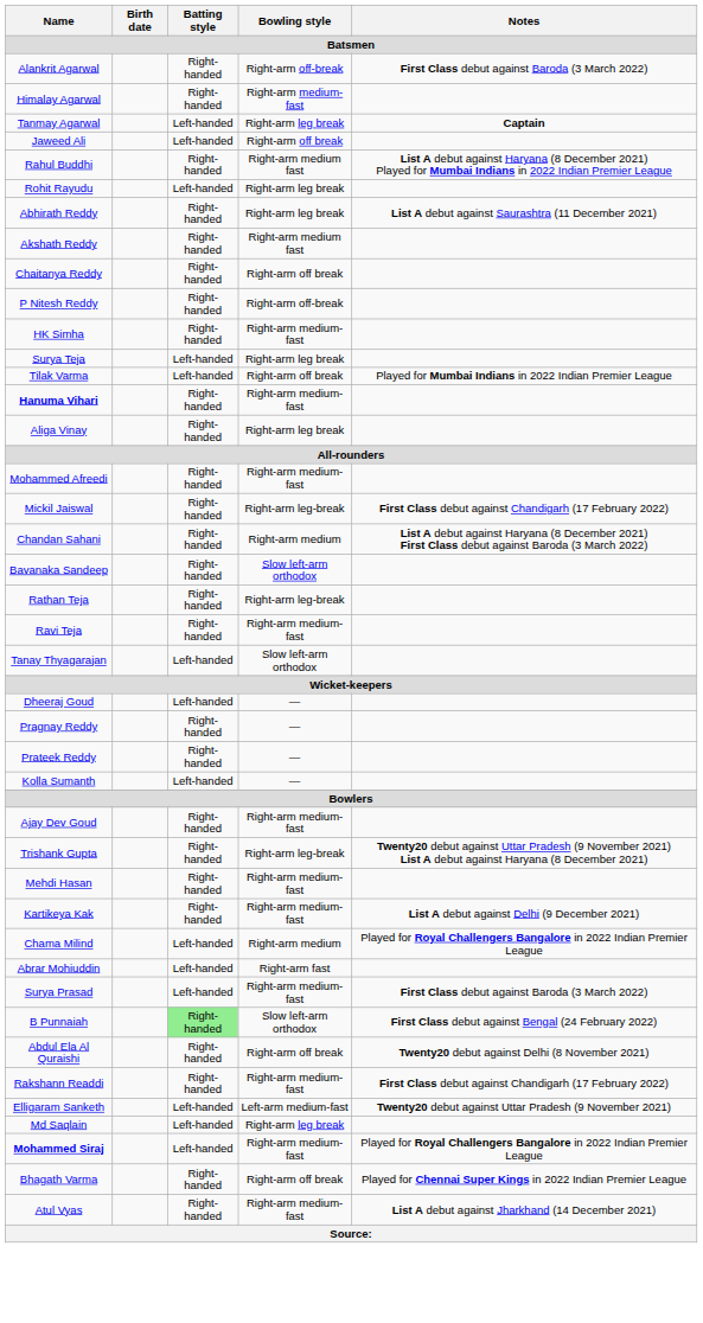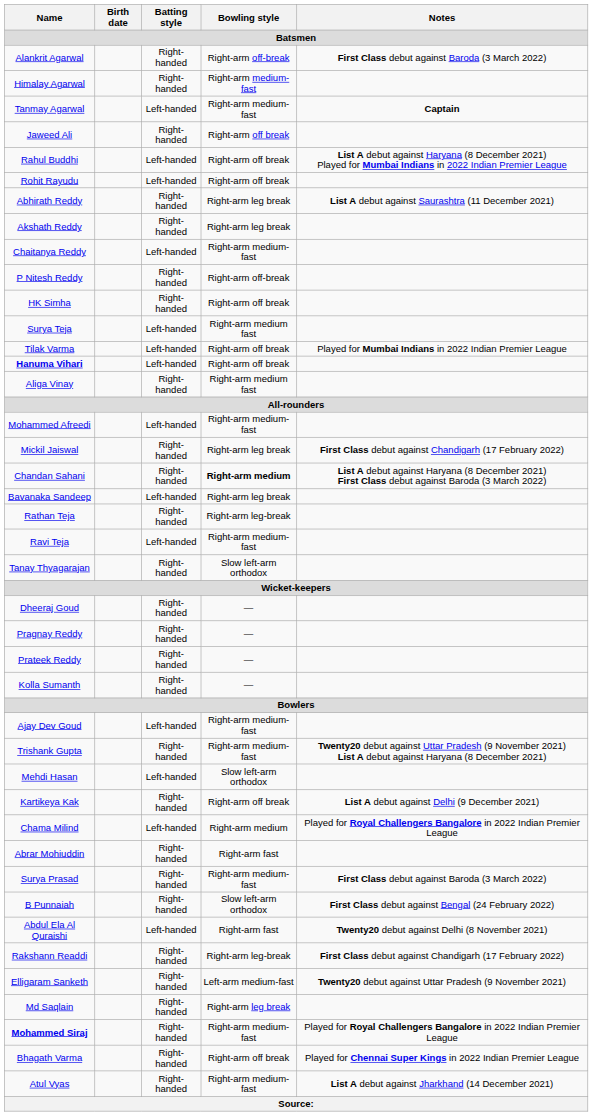 <table class="wikitable" style="font-size: 90%; text-align: center;width:70%;">
 <tr>
 <th align=center>Name</th>
 <th align=center>Birth date</th>
 <th align=center>Batting style</th>
 <th align=center>Bowling style</th>
 <th align=center>Notes</th>
 </tr>
 <tr>
 <th colspan="6" style="background: #DCDCDC" align="center">Batsmen</th>
 </tr>
 <tr>
 <td><a href='#'>Alankrit Agarwal</a></td>
 <td></td>
 <td>Right-handed</td>
 <td>Right-arm <a href='#'>off-break</a></td>
 <td><strong>First Class</strong> debut against <a href='#'>Baroda</a> (3 March 2022)</td>
 </tr>
 <tr>
 <td><a href='#'>Himalay Agarwal</a></td>
 <td></td>
 <td>Right-handed</td>
 <td>Right-arm <a href='#'>medium-fast</a></td>
 <td></td>
 </tr>
 <tr>
 <td><a href='#'>Tanmay Agarwal</a></td>
 <td></td>
 <td>Left-handed</td>
-<td>Right-arm <a href='#'>leg break</a></td>
+<td>Right-arm medium-fast</td>
 <td><strong>Captain</strong></td>
 </tr>
 <tr>
 <td><a href='#'>Jaweed Ali</a></td>
 <td></td>
-<td>Left-handed</td>
+<td>Right-handed</td>
 <td>Right-arm <a href='#'>off break</a></td>
 <td></td>
 </tr>
 <tr>
 <td><a href='#'>Rahul Buddhi</a></td>
 <td></td>
-<td>Right-handed</td>
-<td>Right-arm medium fast</td>
+<td>Left-handed</td>
+<td>Right-arm off break</td>
 <td><strong>List A</strong> debut against <a href='#'>Haryana</a> (8 December 2021) <br> Played for <strong><a href='#'>Mumbai Indians</a></strong> in <a href='#'>2022 Indian Premier League</a></td>
 </tr>
 <tr>
 <td><a href='#'>Rohit Rayudu</a></td>
 <td></td>
 <td>Left-handed</td>
-<td>Right-arm leg break</td>
+<td>Right-arm off break</td>
 <td></td>
 </tr>
 <tr>
 <td><a href='#'>Abhirath Reddy</a></td>
 <td></td>
 <td>Right-handed</td>
 <td>Right-arm leg break</td>
 <td><strong>List A</strong> debut against <a href='#'>Saurashtra</a> (11 December 2021)</td>
 </tr>
 <tr>
 <td><a href='#'>Akshath Reddy</a></td>
 <td></td>
 <td>Right-handed</td>
-<td>Right-arm medium fast</td>
+<td>Right-arm leg break</td>
 <td></td>
 </tr>
 <tr>
 <td><a href='#'>Chaitanya Reddy</a></td>
 <td></td>
-<td>Right-handed</td>
-<td>Right-arm off break</td>
+<td>Left-handed</td>
+<td>Right-arm medium-fast</td>
 <td></td>
 </tr>
 <tr>
 <td><a href='#'>P Nitesh Reddy</a></td>
 <td></td>
 <td>Right-handed</td>
 <td>Right-arm off-break</td>
 <td></td>
 </tr>
 <tr>
 <td><a href='#'>HK Simha</a></td>
 <td></td>
 <td>Right-handed</td>
-<td>Right-arm medium-fast</td>
+<td>Right-arm off break</td>
 <td></td>
 </tr>
 <tr>
 <td><a href='#'>Surya Teja</a></td>
 <td></td>
 <td>Left-handed</td>
-<td>Right-arm leg break</td>
+<td>Right-arm medium fast</td>
 <td></td>
 </tr>
 <tr>
 <td><a href='#'>Tilak Varma</a></td>
 <td></td>
 <td>Left-handed</td>
 <td>Right-arm off break</td>
 <td>Played for <strong>Mumbai Indians</strong> in 2022 Indian Premier League</td>
 </tr>
 <tr>
 <td><strong><a href='#'>Hanuma Vihari</a></strong></td>
 <td></td>
-<td>Right-handed</td>
-<td>Right-arm medium-fast</td>
+<td>Left-handed</td>
+<td>Right-arm off break</td>
 <td></td>
 </tr>
 <tr>
 <td><a href='#'>Aliga Vinay</a></td>
 <td></td>
 <td>Right-handed</td>
-<td>Right-arm leg break</td>
+<td>Right-arm medium fast</td>
 <td></td>
 </tr>
 <tr>
 <th colspan="6" style="background: #DCDCDC" align="center">All-rounders</th>
 </tr>
 <tr>
 <td><a href='#'>Mohammed Afreedi</a></td>
 <td></td>
-<td>Right-handed</td>
+<td>Left-handed</td>
 <td>Right-arm medium-fast</td>
 <td></td>
 </tr>
 <tr>
 <td><a href='#'>Mickil Jaiswal</a></td>
 <td></td>
 <td>Right-handed</td>
-<td>Right-arm leg-break</td>
+<td>Right-arm leg break</td>
 <td><strong>First Class</strong> debut against <a href='#'>Chandigarh</a> (17 February 2022)</td>
 </tr>
 <tr>
 <td><a href='#'>Chandan Sahani</a></td>
 <td></td>
 <td>Right-handed</td>
-<td>Right-arm medium</td>
+<td><strong>Right-arm medium</strong></td>
 <td><strong>List A</strong> debut against Haryana (8 December 2021) <br> <strong>First Class</strong> debut against Baroda (3 March 2022)</td>
 </tr>
 <tr>
 <td><a href='#'>Bavanaka Sandeep</a></td>
 <td></td>
-<td>Right-handed</td>
-<td><a href='#'>Slow left-arm orthodox</a></td>
+<td>Left-handed</td>
+<td>Right-arm leg break</td>
 <td></td>
 </tr>
 <tr>
 <td><a href='#'>Rathan Teja</a></td>
 <td></td>
 <td>Right-handed</td>
 <td>Right-arm leg-break</td>
 <td></td>
 </tr>
 <tr>
 <td><a href='#'>Ravi Teja</a></td>
 <td></td>
-<td>Right-handed</td>
+<td>Left-handed</td>
 <td>Right-arm medium-fast</td>
 <td></td>
 </tr>
 <tr>
 <td><a href='#'>Tanay Thyagarajan</a></td>
 <td></td>
-<td>Left-handed</td>
+<td>Right-handed</td>
 <td>Slow left-arm orthodox</td>
 <td></td>
 </tr>
 <tr>
 <th colspan="6" style="background: #DCDCDC" align="center">Wicket-keepers</th>
 </tr>
 <tr>
 <td><a href='#'>Dheeraj Goud</a></td>
 <td></td>
-<td>Left-handed</td>
+<td>Right-handed</td>
 <td>—</td>
 <td></td>
 </tr>
 <tr>
 <td><a href='#'>Pragnay Reddy</a></td>
 <td></td>
 <td>Right-handed</td>
 <td>—</td>
 <td></td>
 </tr>
 <tr>
 <td><a href='#'>Prateek Reddy</a></td>
 <td></td>
 <td>Right-handed</td>
 <td>—</td>
 <td></td>
 </tr>
 <tr>
 <td><a href='#'>Kolla Sumanth</a></td>
 <td></td>
-<td>Left-handed</td>
+<td>Right-handed</td>
 <td>—</td>
 <td></td>
 </tr>
 <tr>
 <th colspan="6" style="background: #DCDCDC" align="center">Bowlers</th>
 </tr>
 <tr>
 <td><a href='#'>Ajay Dev Goud</a></td>
 <td></td>
-<td>Right-handed</td>
+<td>Left-handed</td>
 <td>Right-arm medium-fast</td>
 <td></td>
 </tr>
 <tr>
 <td><a href='#'>Trishank Gupta</a></td>
 <td></td>
 <td>Right-handed</td>
-<td>Right-arm leg-break</td>
+<td>Right-arm medium-fast</td>
 <td><strong>Twenty20</strong> debut against <a href='#'>Uttar Pradesh</a> (9 November 2021) <br> <strong>List A</strong> debut against Haryana (8 December 2021)</td>
 </tr>
 <tr>
 <td><a href='#'>Mehdi Hasan</a></td>
 <td></td>
-<td>Right-handed</td>
-<td>Right-arm medium-fast</td>
+<td>Left-handed</td>
+<td>Slow left-arm orthodox</td>
 <td></td>
 </tr>
 <tr>
 <td><a href='#'>Kartikeya Kak</a></td>
 <td></td>
 <td>Right-handed</td>
-<td>Right-arm medium-fast</td>
+<td>Right-arm off break</td>
 <td><strong>List A</strong> debut against <a href='#'>Delhi</a> (9 December 2021)</td>
 </tr>
 <tr>
 <td><a href='#'>Chama Milind</a></td>
 <td></td>
 <td>Left-handed</td>
 <td>Right-arm medium</td>
 <td>Played for <strong><a href='#'>Royal Challengers Bangalore</a></strong> in 2022 Indian Premier League</td>
 </tr>
 <tr>
 <td><a href='#'>Abrar Mohiuddin</a></td>
 <td></td>
-<td>Left-handed</td>
+<td>Right-handed</td>
 <td>Right-arm fast</td>
 <td></td>
 </tr>
 <tr>
 <td><a href='#'>Surya Prasad</a></td>
 <td></td>
-<td>Left-handed</td>
+<td>Right-handed</td>
 <td>Right-arm medium-fast</td>
 <td><strong>First Class</strong> debut against Baroda (3 March 2022)</td>
 </tr>
 <tr>
 <td><a href='#'>B Punnaiah</a></td>
 <td></td>
-<td style="background: lightgreen;">Right-handed</td>
+<td>Right-handed</td>
 <td>Slow left-arm orthodox</td>
 <td><strong>First Class</strong> debut against <a href='#'>Bengal</a> (24 February 2022)</td>
 </tr>
 <tr>
 <td><a href='#'>Abdul Ela Al Quraishi</a></td>
 <td></td>
-<td>Right-handed</td>
-<td>Right-arm off break</td>
+<td>Left-handed</td>
+<td>Right-arm fast</td>
 <td><strong>Twenty20</strong> debut against Delhi (8 November 2021)</td>
 </tr>
 <tr>
 <td><a href='#'>Rakshann Readdi</a></td>
 <td></td>
 <td>Right-handed</td>
-<td>Right-arm medium-fast</td>
+<td>Right-arm leg-break</td>
 <td><strong>First Class</strong> debut against Chandigarh (17 February 2022)</td>
 </tr>
 <tr>
 <td><a href='#'>Elligaram Sanketh</a></td>
 <td></td>
-<td>Left-handed</td>
+<td>Right-handed</td>
 <td>Left-arm medium-fast</td>
 <td><strong>Twenty20</strong> debut against Uttar Pradesh (9 November 2021)</td>
 </tr>
 <tr>
 <td><a href='#'>Md Saqlain</a></td>
 <td></td>
-<td>Left-handed</td>
+<td>Right-handed</td>
 <td>Right-arm <a href='#'>leg break</a></td>
 <td></td>
 </tr>
 <tr>
 <td><strong><a href='#'>Mohammed Siraj</a></strong></td>
 <td></td>
-<td>Left-handed</td>
+<td>Right-handed</td>
 <td>Right-arm medium-fast</td>
 <td>Played for <strong>Royal Challengers Bangalore</strong> in 2022 Indian Premier League</td>
 </tr>
 <tr>
 <td><a href='#'>Bhagath Varma</a></td>
 <td></td>
 <td>Right-handed</td>
 <td>Right-arm off break</td>
 <td>Played for <strong><a href='#'>Chennai Super Kings</a></strong> in 2022 Indian Premier League</td>
 </tr>
 <tr>
 <td><a href='#'>Atul Vyas</a></td>
 <td></td>
 <td>Right-handed</td>
 <td>Right-arm medium-fast</td>
 <td><strong>List A</strong> debut against <a href='#'>Jharkhand</a> (14 December 2021)</td>
 </tr>
 <tr>
 <th colspan="23">Source:</th>
 </tr>
 </table>
